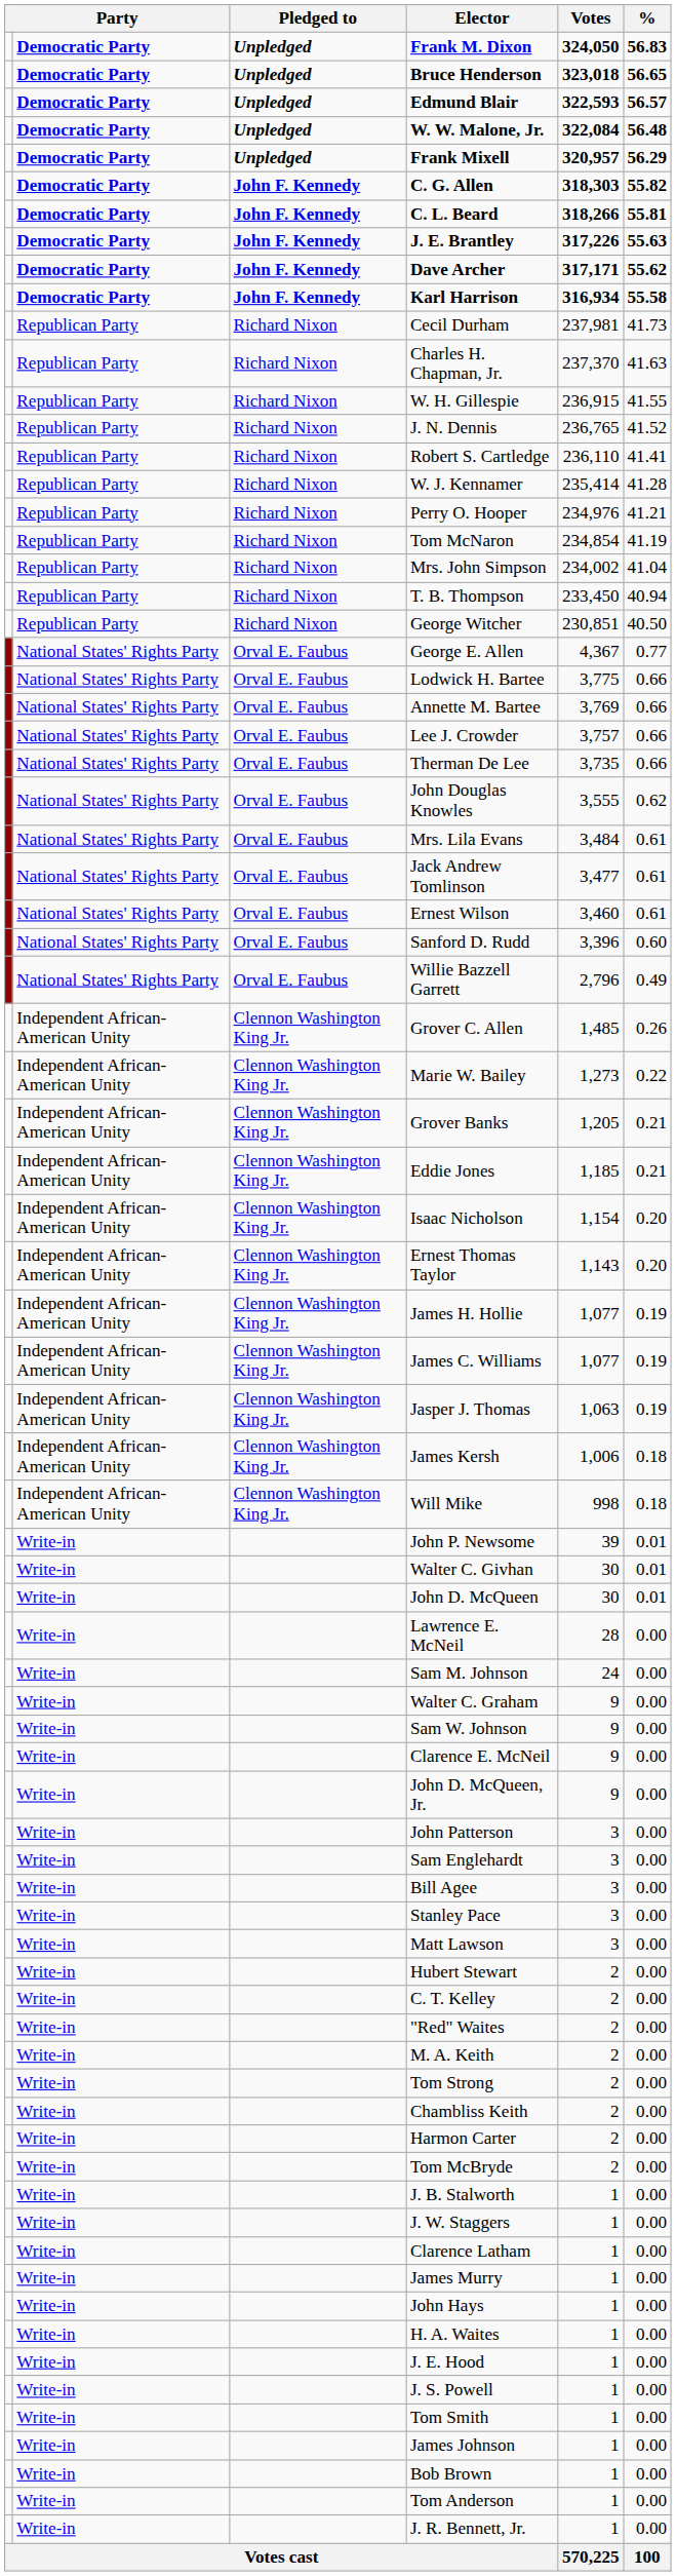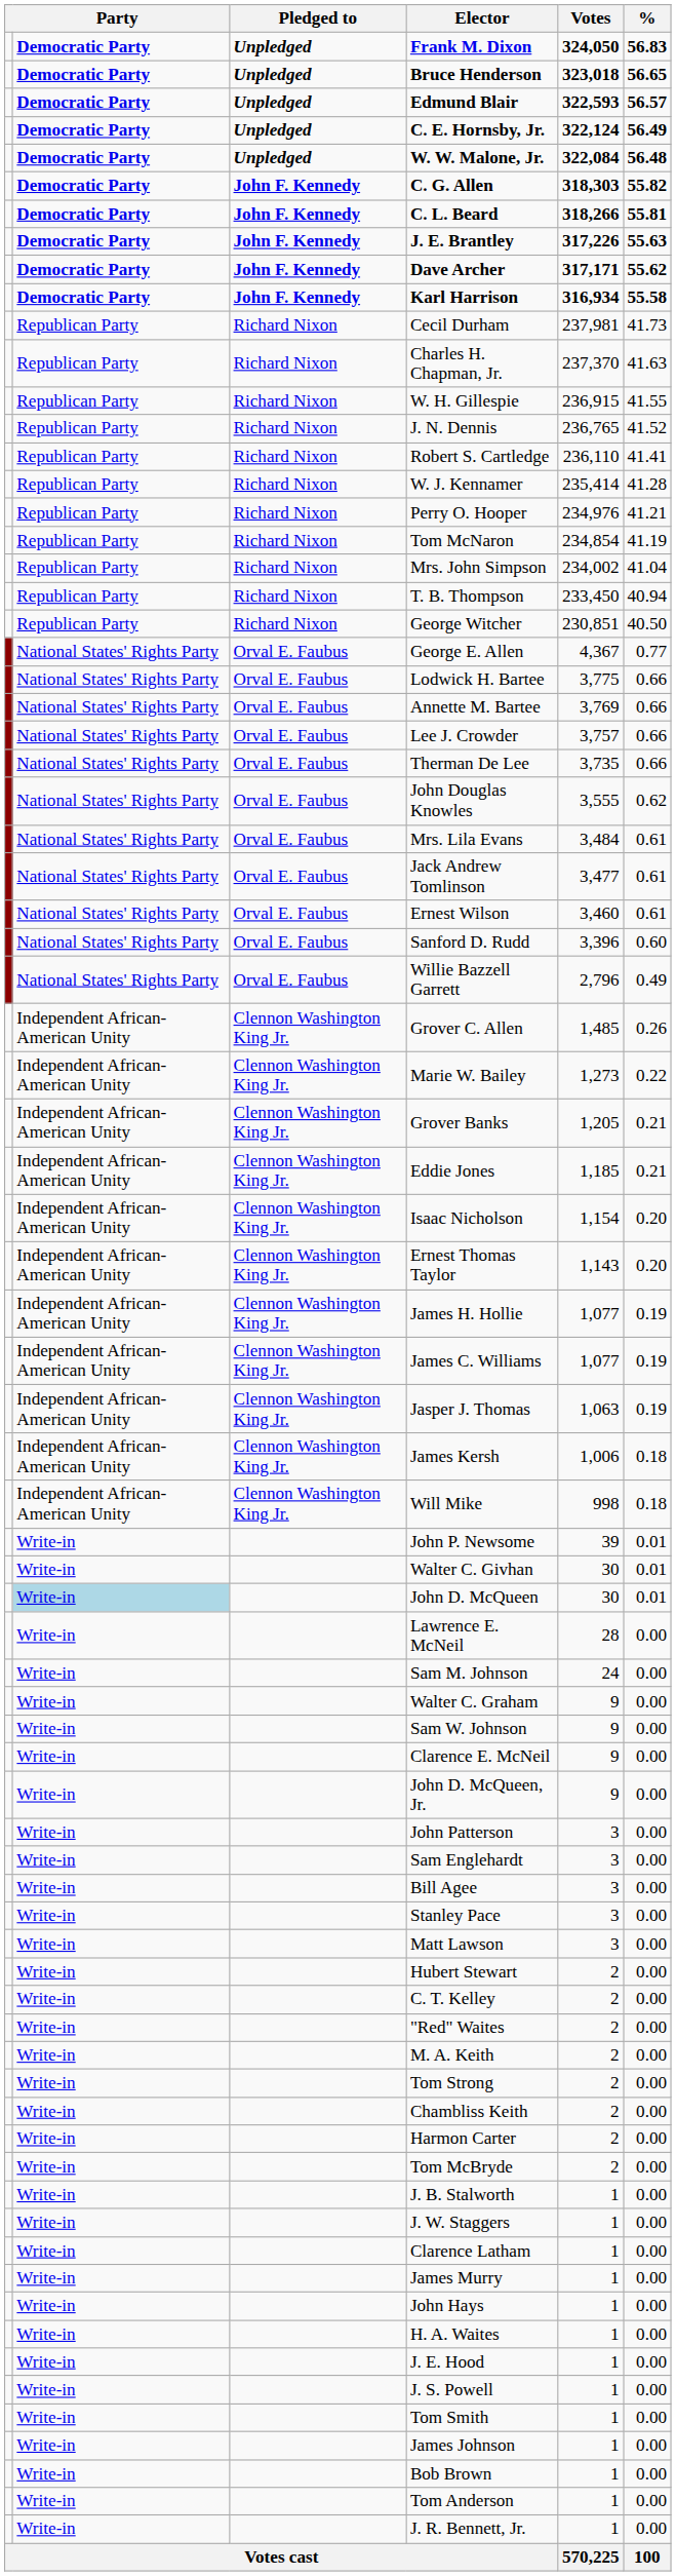 <table class="wikitable">
 <tr>
 <th colspan=2>Party</th>
 <th>Pledged to</th>
 <th>Elector</th>
 <th>Votes</th>
 <th>%</th>
 </tr>
 <tr style="font-weight:bold">
 <td bgcolor=></td>
 <td><a href='#'>Democratic Party</a></td>
 <td><em>Unpledged</em></td>
 <td><a href='#'>Frank M. Dixon</a></td>
 <td align=right>324,050</td>
 <td align=right>56.83</td>
 </tr>
 <tr style="font-weight:bold">
 <td bgcolor=></td>
 <td><a href='#'>Democratic Party</a></td>
 <td><em>Unpledged</em></td>
 <td>Bruce Henderson</td>
 <td align=right>323,018</td>
 <td align=right>56.65</td>
 </tr>
 <tr style="font-weight:bold">
 <td bgcolor=></td>
 <td><a href='#'>Democratic Party</a></td>
 <td><em>Unpledged</em></td>
 <td>Edmund Blair</td>
 <td align=right>322,593</td>
 <td align=right>56.57</td>
 </tr>
 <tr style="font-weight:bold">
 <td bgcolor=></td>
 <td><a href='#'>Democratic Party</a></td>
 <td><em>Unpledged</em></td>
-<td>W. W. Malone, Jr.</td>
-<td align=right>322,084</td>
-<td align=right>56.48</td>
+<td>C. E. Hornsby, Jr.</td>
+<td align=right>322,124</td>
+<td align=right>56.49</td>
 </tr>
 <tr style="font-weight:bold">
 <td bgcolor=></td>
 <td><a href='#'>Democratic Party</a></td>
 <td><em>Unpledged</em></td>
-<td>Frank Mixell</td>
-<td align=right>320,957</td>
-<td align=right>56.29</td>
+<td>W. W. Malone, Jr.</td>
+<td align=right>322,084</td>
+<td align=right>56.48</td>
 </tr>
 <tr style="font-weight:bold">
 <td bgcolor=></td>
 <td><a href='#'>Democratic Party</a></td>
 <td><a href='#'>John F. Kennedy</a></td>
 <td>C. G. Allen</td>
 <td align=right>318,303</td>
 <td align=right>55.82</td>
 </tr>
 <tr style="font-weight:bold">
 <td bgcolor=></td>
 <td><a href='#'>Democratic Party</a></td>
 <td><a href='#'>John F. Kennedy</a></td>
 <td>C. L. Beard</td>
 <td align=right>318,266</td>
 <td align=right>55.81</td>
 </tr>
 <tr style="font-weight:bold">
 <td bgcolor=></td>
 <td><a href='#'>Democratic Party</a></td>
 <td><a href='#'>John F. Kennedy</a></td>
 <td>J. E. Brantley</td>
 <td align=right>317,226</td>
 <td align=right>55.63</td>
 </tr>
 <tr style="font-weight:bold">
 <td bgcolor=></td>
 <td><a href='#'>Democratic Party</a></td>
 <td><a href='#'>John F. Kennedy</a></td>
 <td>Dave Archer</td>
 <td align=right>317,171</td>
 <td align=right>55.62</td>
 </tr>
 <tr style="font-weight:bold">
 <td bgcolor=></td>
 <td><a href='#'>Democratic Party</a></td>
 <td><a href='#'>John F. Kennedy</a></td>
 <td>Karl Harrison</td>
 <td align=right>316,934</td>
 <td align=right>55.58</td>
 </tr>
 <tr>
 <td bgcolor=></td>
 <td><a href='#'>Republican Party</a></td>
 <td><a href='#'>Richard Nixon</a></td>
 <td>Cecil Durham</td>
 <td align=right>237,981</td>
 <td align=right>41.73</td>
 </tr>
 <tr>
 <td bgcolor=></td>
 <td><a href='#'>Republican Party</a></td>
 <td><a href='#'>Richard Nixon</a></td>
 <td>Charles H. Chapman, Jr.</td>
 <td align=right>237,370</td>
 <td align=right>41.63</td>
 </tr>
 <tr>
 <td bgcolor=></td>
 <td><a href='#'>Republican Party</a></td>
 <td><a href='#'>Richard Nixon</a></td>
 <td>W. H. Gillespie</td>
 <td align=right>236,915</td>
 <td align=right>41.55</td>
 </tr>
 <tr>
 <td bgcolor=></td>
 <td><a href='#'>Republican Party</a></td>
 <td><a href='#'>Richard Nixon</a></td>
 <td>J. N. Dennis</td>
 <td align=right>236,765</td>
 <td align=right>41.52</td>
 </tr>
 <tr>
 <td bgcolor=></td>
 <td><a href='#'>Republican Party</a></td>
 <td><a href='#'>Richard Nixon</a></td>
 <td>Robert S. Cartledge</td>
 <td align=right>236,110</td>
 <td align=right>41.41</td>
 </tr>
 <tr>
 <td bgcolor=></td>
 <td><a href='#'>Republican Party</a></td>
 <td><a href='#'>Richard Nixon</a></td>
 <td>W. J. Kennamer</td>
 <td align=right>235,414</td>
 <td align=right>41.28</td>
 </tr>
 <tr>
 <td bgcolor=></td>
 <td><a href='#'>Republican Party</a></td>
 <td><a href='#'>Richard Nixon</a></td>
 <td>Perry O. Hooper</td>
 <td align=right>234,976</td>
 <td align=right>41.21</td>
 </tr>
 <tr>
 <td bgcolor=></td>
 <td><a href='#'>Republican Party</a></td>
 <td><a href='#'>Richard Nixon</a></td>
 <td>Tom McNaron</td>
 <td align=right>234,854</td>
 <td align=right>41.19</td>
 </tr>
 <tr>
 <td bgcolor=></td>
 <td><a href='#'>Republican Party</a></td>
 <td><a href='#'>Richard Nixon</a></td>
 <td>Mrs. John Simpson</td>
 <td align=right>234,002</td>
 <td align=right>41.04</td>
 </tr>
 <tr>
 <td bgcolor=></td>
 <td><a href='#'>Republican Party</a></td>
 <td><a href='#'>Richard Nixon</a></td>
 <td>T. B. Thompson</td>
 <td align=right>233,450</td>
 <td align=right>40.94</td>
 </tr>
 <tr>
 <td bgcolor=></td>
 <td><a href='#'>Republican Party</a></td>
 <td><a href='#'>Richard Nixon</a></td>
 <td>George Witcher</td>
 <td align=right>230,851</td>
 <td align=right>40.50</td>
 </tr>
 <tr>
 <td bgcolor=darkred></td>
 <td><a href='#'>National States' Rights Party</a></td>
 <td><a href='#'>Orval E. Faubus</a></td>
 <td>George E. Allen</td>
 <td align=right>4,367</td>
 <td align=right>0.77</td>
 </tr>
 <tr>
 <td bgcolor=darkred></td>
 <td><a href='#'>National States' Rights Party</a></td>
 <td><a href='#'>Orval E. Faubus</a></td>
 <td>Lodwick H. Bartee</td>
 <td align=right>3,775</td>
 <td align=right>0.66</td>
 </tr>
 <tr>
 <td bgcolor=darkred></td>
 <td><a href='#'>National States' Rights Party</a></td>
 <td><a href='#'>Orval E. Faubus</a></td>
 <td>Annette M. Bartee</td>
 <td align=right>3,769</td>
 <td align=right>0.66</td>
 </tr>
 <tr>
 <td bgcolor=darkred></td>
 <td><a href='#'>National States' Rights Party</a></td>
 <td><a href='#'>Orval E. Faubus</a></td>
 <td>Lee J. Crowder</td>
 <td align=right>3,757</td>
 <td align=right>0.66</td>
 </tr>
 <tr>
 <td bgcolor=darkred></td>
 <td><a href='#'>National States' Rights Party</a></td>
 <td><a href='#'>Orval E. Faubus</a></td>
 <td>Therman De Lee</td>
 <td align=right>3,735</td>
 <td align=right>0.66</td>
 </tr>
 <tr>
 <td bgcolor=darkred></td>
 <td><a href='#'>National States' Rights Party</a></td>
 <td><a href='#'>Orval E. Faubus</a></td>
 <td>John Douglas Knowles</td>
 <td align=right>3,555</td>
 <td align=right>0.62</td>
 </tr>
 <tr>
 <td bgcolor=darkred></td>
 <td><a href='#'>National States' Rights Party</a></td>
 <td><a href='#'>Orval E. Faubus</a></td>
 <td>Mrs. Lila Evans</td>
 <td align=right>3,484</td>
 <td align=right>0.61</td>
 </tr>
 <tr>
 <td bgcolor=darkred></td>
 <td><a href='#'>National States' Rights Party</a></td>
 <td><a href='#'>Orval E. Faubus</a></td>
 <td>Jack Andrew Tomlinson</td>
 <td align=right>3,477</td>
 <td align=right>0.61</td>
 </tr>
 <tr>
 <td bgcolor=darkred></td>
 <td><a href='#'>National States' Rights Party</a></td>
 <td><a href='#'>Orval E. Faubus</a></td>
 <td>Ernest Wilson</td>
 <td align=right>3,460</td>
 <td align=right>0.61</td>
 </tr>
 <tr>
 <td bgcolor=darkred></td>
 <td><a href='#'>National States' Rights Party</a></td>
 <td><a href='#'>Orval E. Faubus</a></td>
 <td>Sanford D. Rudd</td>
 <td align=right>3,396</td>
 <td align=right>0.60</td>
 </tr>
 <tr>
 <td bgcolor=darkred></td>
 <td><a href='#'>National States' Rights Party</a></td>
 <td><a href='#'>Orval E. Faubus</a></td>
 <td>Willie Bazzell Garrett</td>
 <td align=right>2,796</td>
 <td align=right>0.49</td>
 </tr>
 <tr>
 <td bgcolor=></td>
 <td>Independent African-American Unity</td>
 <td><a href='#'>Clennon Washington King Jr.</a></td>
 <td>Grover C. Allen</td>
 <td align=right>1,485</td>
 <td align=right>0.26</td>
 </tr>
 <tr>
 <td bgcolor=></td>
 <td>Independent African-American Unity</td>
 <td><a href='#'>Clennon Washington King Jr.</a></td>
 <td>Marie W. Bailey</td>
 <td align=right>1,273</td>
 <td align=right>0.22</td>
 </tr>
 <tr>
 <td bgcolor=></td>
 <td>Independent African-American Unity</td>
 <td><a href='#'>Clennon Washington King Jr.</a></td>
 <td>Grover Banks</td>
 <td align=right>1,205</td>
 <td align=right>0.21</td>
 </tr>
 <tr>
 <td bgcolor=></td>
 <td>Independent African-American Unity</td>
 <td><a href='#'>Clennon Washington King Jr.</a></td>
 <td>Eddie Jones</td>
 <td align=right>1,185</td>
 <td align=right>0.21</td>
 </tr>
 <tr>
 <td bgcolor=></td>
 <td>Independent African-American Unity</td>
 <td><a href='#'>Clennon Washington King Jr.</a></td>
 <td>Isaac Nicholson</td>
 <td align=right>1,154</td>
 <td align=right>0.20</td>
 </tr>
 <tr>
 <td bgcolor=></td>
 <td>Independent African-American Unity</td>
 <td><a href='#'>Clennon Washington King Jr.</a></td>
 <td>Ernest Thomas Taylor</td>
 <td align=right>1,143</td>
 <td align=right>0.20</td>
 </tr>
 <tr>
 <td bgcolor=></td>
 <td>Independent African-American Unity</td>
 <td><a href='#'>Clennon Washington King Jr.</a></td>
 <td>James H. Hollie</td>
 <td align=right>1,077</td>
 <td align=right>0.19</td>
 </tr>
 <tr>
 <td bgcolor=></td>
 <td>Independent African-American Unity</td>
 <td><a href='#'>Clennon Washington King Jr.</a></td>
 <td>James C. Williams</td>
 <td align=right>1,077</td>
 <td align=right>0.19</td>
 </tr>
 <tr>
 <td bgcolor=></td>
 <td>Independent African-American Unity</td>
 <td><a href='#'>Clennon Washington King Jr.</a></td>
 <td>Jasper J. Thomas</td>
 <td align=right>1,063</td>
 <td align=right>0.19</td>
 </tr>
 <tr>
 <td bgcolor=></td>
 <td>Independent African-American Unity</td>
 <td><a href='#'>Clennon Washington King Jr.</a></td>
 <td>James Kersh</td>
 <td align=right>1,006</td>
 <td align=right>0.18</td>
 </tr>
 <tr>
 <td bgcolor=></td>
 <td>Independent African-American Unity</td>
 <td><a href='#'>Clennon Washington King Jr.</a></td>
 <td>Will Mike</td>
 <td align=right>998</td>
 <td align=right>0.18</td>
 </tr>
 <tr>
 <td bgcolor=></td>
 <td><a href='#'>Write-in</a></td>
 <td></td>
 <td>John P. Newsome</td>
 <td align=right>39</td>
 <td align=right>0.01</td>
 </tr>
 <tr>
 <td bgcolor=></td>
 <td><a href='#'>Write-in</a></td>
 <td></td>
 <td>Walter C. Givhan</td>
 <td align=right>30</td>
 <td align=right>0.01</td>
 </tr>
 <tr>
 <td bgcolor=></td>
-<td><a href='#'>Write-in</a></td>
+<td style="background: lightblue;"><a href='#'>Write-in</a></td>
 <td></td>
 <td>John D. McQueen</td>
 <td align=right>30</td>
 <td align=right>0.01</td>
 </tr>
 <tr>
 <td bgcolor=></td>
 <td><a href='#'>Write-in</a></td>
 <td></td>
 <td>Lawrence E. McNeil</td>
 <td align=right>28</td>
 <td align=right>0.00</td>
 </tr>
 <tr>
 <td bgcolor=></td>
 <td><a href='#'>Write-in</a></td>
 <td></td>
 <td>Sam M. Johnson</td>
 <td align=right>24</td>
 <td align=right>0.00</td>
 </tr>
 <tr>
 <td bgcolor=></td>
 <td><a href='#'>Write-in</a></td>
 <td></td>
 <td>Walter C. Graham</td>
 <td align=right>9</td>
 <td align=right>0.00</td>
 </tr>
 <tr>
 <td bgcolor=></td>
 <td><a href='#'>Write-in</a></td>
 <td></td>
 <td>Sam W. Johnson</td>
 <td align=right>9</td>
 <td align=right>0.00</td>
 </tr>
 <tr>
 <td bgcolor=></td>
 <td><a href='#'>Write-in</a></td>
 <td></td>
 <td>Clarence E. McNeil</td>
 <td align=right>9</td>
 <td align=right>0.00</td>
 </tr>
 <tr>
 <td bgcolor=></td>
 <td><a href='#'>Write-in</a></td>
 <td></td>
 <td>John D. McQueen, Jr.</td>
 <td align=right>9</td>
 <td align=right>0.00</td>
 </tr>
 <tr>
 <td bgcolor=></td>
 <td><a href='#'>Write-in</a></td>
 <td></td>
 <td>John Patterson</td>
 <td align=right>3</td>
 <td align=right>0.00</td>
 </tr>
 <tr>
 <td bgcolor=></td>
 <td><a href='#'>Write-in</a></td>
 <td></td>
 <td>Sam Englehardt</td>
 <td align=right>3</td>
 <td align=right>0.00</td>
 </tr>
 <tr>
 <td bgcolor=></td>
 <td><a href='#'>Write-in</a></td>
 <td></td>
 <td>Bill Agee</td>
 <td align=right>3</td>
 <td align=right>0.00</td>
 </tr>
 <tr>
 <td bgcolor=></td>
 <td><a href='#'>Write-in</a></td>
 <td></td>
 <td>Stanley Pace</td>
 <td align=right>3</td>
 <td align=right>0.00</td>
 </tr>
 <tr>
 <td bgcolor=></td>
 <td><a href='#'>Write-in</a></td>
 <td></td>
 <td>Matt Lawson</td>
 <td align=right>3</td>
 <td align=right>0.00</td>
 </tr>
 <tr>
 <td bgcolor=></td>
 <td><a href='#'>Write-in</a></td>
 <td></td>
 <td>Hubert Stewart</td>
 <td align=right>2</td>
 <td align=right>0.00</td>
 </tr>
 <tr>
 <td bgcolor=></td>
 <td><a href='#'>Write-in</a></td>
 <td></td>
 <td>C. T. Kelley</td>
 <td align=right>2</td>
 <td align=right>0.00</td>
 </tr>
 <tr>
 <td bgcolor=></td>
 <td><a href='#'>Write-in</a></td>
 <td></td>
 <td>"Red" Waites</td>
 <td align=right>2</td>
 <td align=right>0.00</td>
 </tr>
 <tr>
 <td bgcolor=></td>
 <td><a href='#'>Write-in</a></td>
 <td></td>
 <td>M. A. Keith</td>
 <td align=right>2</td>
 <td align=right>0.00</td>
 </tr>
 <tr>
 <td bgcolor=></td>
 <td><a href='#'>Write-in</a></td>
 <td></td>
 <td>Tom Strong</td>
 <td align=right>2</td>
 <td align=right>0.00</td>
 </tr>
 <tr>
 <td bgcolor=></td>
 <td><a href='#'>Write-in</a></td>
 <td></td>
 <td>Chambliss Keith</td>
 <td align=right>2</td>
 <td align=right>0.00</td>
 </tr>
 <tr>
 <td bgcolor=></td>
 <td><a href='#'>Write-in</a></td>
 <td></td>
 <td>Harmon Carter</td>
 <td align=right>2</td>
 <td align=right>0.00</td>
 </tr>
 <tr>
 <td bgcolor=></td>
 <td><a href='#'>Write-in</a></td>
 <td></td>
 <td>Tom McBryde</td>
 <td align=right>2</td>
 <td align=right>0.00</td>
 </tr>
 <tr>
 <td bgcolor=></td>
 <td><a href='#'>Write-in</a></td>
 <td></td>
 <td>J. B. Stalworth</td>
 <td align=right>1</td>
 <td align=right>0.00</td>
 </tr>
 <tr>
 <td bgcolor=></td>
 <td><a href='#'>Write-in</a></td>
 <td></td>
 <td>J. W. Staggers</td>
 <td align=right>1</td>
 <td align=right>0.00</td>
 </tr>
 <tr>
 <td bgcolor=></td>
 <td><a href='#'>Write-in</a></td>
 <td></td>
 <td>Clarence Latham</td>
 <td align=right>1</td>
 <td align=right>0.00</td>
 </tr>
 <tr>
 <td bgcolor=></td>
 <td><a href='#'>Write-in</a></td>
 <td></td>
 <td>James Murry</td>
 <td align=right>1</td>
 <td align=right>0.00</td>
 </tr>
 <tr>
 <td bgcolor=></td>
 <td><a href='#'>Write-in</a></td>
 <td></td>
 <td>John Hays</td>
 <td align=right>1</td>
 <td align=right>0.00</td>
 </tr>
 <tr>
 <td bgcolor=></td>
 <td><a href='#'>Write-in</a></td>
 <td></td>
 <td>H. A. Waites</td>
 <td align=right>1</td>
 <td align=right>0.00</td>
 </tr>
 <tr>
 <td bgcolor=></td>
 <td><a href='#'>Write-in</a></td>
 <td></td>
 <td>J. E. Hood</td>
 <td align=right>1</td>
 <td align=right>0.00</td>
 </tr>
 <tr>
 <td bgcolor=></td>
 <td><a href='#'>Write-in</a></td>
 <td></td>
 <td>J. S. Powell</td>
 <td align=right>1</td>
 <td align=right>0.00</td>
 </tr>
 <tr>
 <td bgcolor=></td>
 <td><a href='#'>Write-in</a></td>
 <td></td>
 <td>Tom Smith</td>
 <td align=right>1</td>
 <td align=right>0.00</td>
 </tr>
 <tr>
 <td bgcolor=></td>
 <td><a href='#'>Write-in</a></td>
 <td></td>
 <td>James Johnson</td>
 <td align=right>1</td>
 <td align=right>0.00</td>
 </tr>
 <tr>
 <td bgcolor=></td>
 <td><a href='#'>Write-in</a></td>
 <td></td>
 <td>Bob Brown</td>
 <td align=right>1</td>
 <td align=right>0.00</td>
 </tr>
 <tr>
 <td bgcolor=></td>
 <td><a href='#'>Write-in</a></td>
 <td></td>
 <td>Tom Anderson</td>
 <td align=right>1</td>
 <td align=right>0.00</td>
 </tr>
 <tr>
 <td bgcolor=></td>
 <td><a href='#'>Write-in</a></td>
 <td></td>
 <td>J. R. Bennett, Jr.</td>
 <td align=right>1</td>
 <td align=right>0.00</td>
 </tr>
 <tr>
 <th colspan=4>Votes cast</th>
 <th>570,225</th>
 <th>100</th>
 </tr>
 </table>
